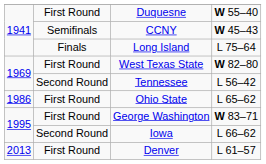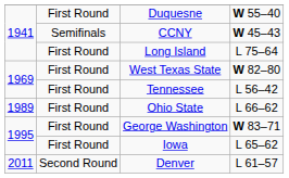 <table class="wikitable" style="text-align:center">
 <tr>
 </tr>
 <tr>
 <td rowspan=3><a href='#'>1941</a></td>
 <td>First Round</td>
 <td><a href='#'>Duquesne</a></td>
 <td><strong>W</strong> 55–40</td>
 </tr>
 <tr style="text-align:center;">
 <td>Semifinals</td>
 <td><a href='#'>CCNY</a></td>
 <td><strong>W</strong> 45–43</td>
 </tr>
 <tr style="text-align:center;">
-<td>Finals</td>
+<td>First Round</td>
 <td><a href='#'>Long Island</a></td>
 <td>L 75–64</td>
 </tr>
 <tr style="text-align:center;">
 <td rowspan=2><a href='#'>1969</a></td>
 <td>First Round</td>
 <td><a href='#'>West Texas State</a></td>
 <td><strong>W</strong> 82–80</td>
 </tr>
 <tr style="text-align:center;">
-<td>Second Round</td>
+<td>First Round</td>
 <td><a href='#'>Tennessee</a></td>
 <td>L 56–42</td>
 </tr>
 <tr style="text-align:center;">
-<td><a href='#'>1986</a></td>
+<td><a href='#'>1989</a></td>
 <td>First Round</td>
 <td><a href='#'>Ohio State</a></td>
-<td>L 65–62</td>
+<td>L 66–62</td>
 </tr>
 <tr style="text-align:center;">
 <td rowspan=2><a href='#'>1995</a></td>
 <td>First Round</td>
 <td><a href='#'>George Washington</a></td>
 <td><strong>W</strong> 83–71</td>
 </tr>
 <tr style="text-align:center;">
-<td>Second Round</td>
+<td>First Round</td>
 <td><a href='#'>Iowa</a></td>
-<td>L 66–62</td>
+<td>L 65–62</td>
 </tr>
 <tr style="text-align:center;">
-<td><a href='#'>2013</a></td>
-<td>First Round</td>
+<td><a href='#'>2011</a></td>
+<td>Second Round</td>
 <td><a href='#'>Denver</a></td>
 <td>L 61–57</td>
 </tr>
 </table>
